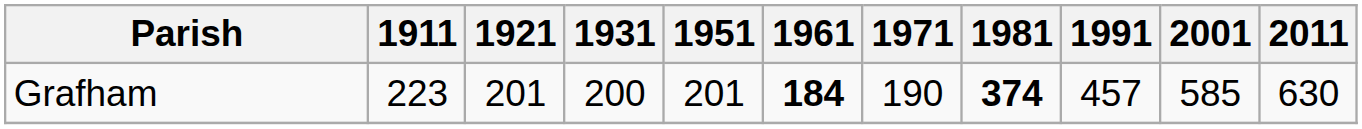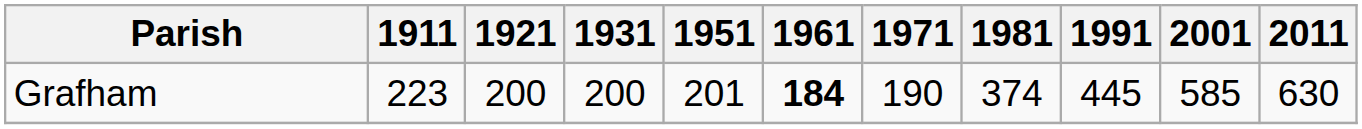 <table class="wikitable" style="text-align:center;">
 <tr>
 <th width="150">Parish<br></th>
 <th width="30">1911<br></th>
 <th width="30">1921<br></th>
 <th width="30">1931<br></th>
 <th width="30">1951<br></th>
 <th width="30">1961<br></th>
 <th width="30">1971<br></th>
 <th width="30">1981<br></th>
 <th width="30">1991<br></th>
 <th width="30">2001<br></th>
 <th width="30">2011 <br></th>
 </tr>
 <tr>
 <td align=left>Grafham</td>
 <td align="center">223</td>
-<td align="center">201</td>
+<td align="center">200</td>
 <td align="center">200</td>
 <td align="center">201</td>
 <td align="center"><strong>184</strong></td>
 <td align="center">190</td>
-<td align="center"><strong>374</strong></td>
-<td align="center">457</td>
+<td align="center">374</td>
+<td align="center">445</td>
 <td align="center">585</td>
 <td align="center">630</td>
 </tr>
 <tr>
 </tr>
 </table>
